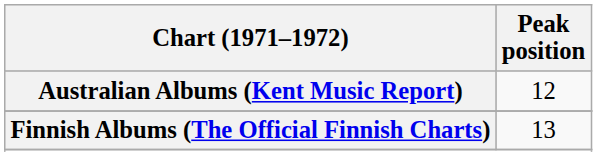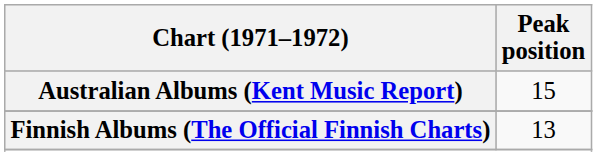 <table class="wikitable sortable plainrowheaders" style="text-align:center">
 <tr>
 <th scope="col">Chart (1971–1972)</th>
 <th scope="col">Peak<br>position</th>
 </tr>
 <tr>
 <th scope="row">Australian Albums (<a href='#'>Kent Music Report</a>)</th>
-<td>12</td>
+<td>15</td>
 </tr>
 <tr>
 </tr>
 <tr>
 <th scope="row">Finnish Albums (<a href='#'>The Official Finnish Charts</a>)</th>
 <td align="center">13</td>
 </tr>
 <tr>
 </tr>
 <tr>
 </tr>
 <tr>
 </tr>
 <tr>
 </tr>
 </table>
